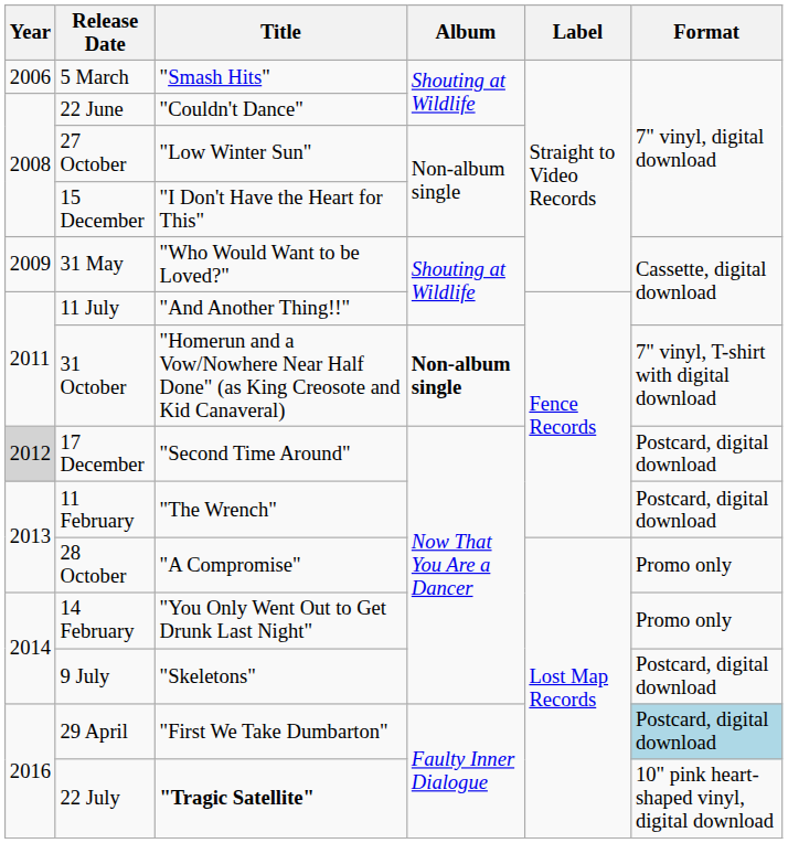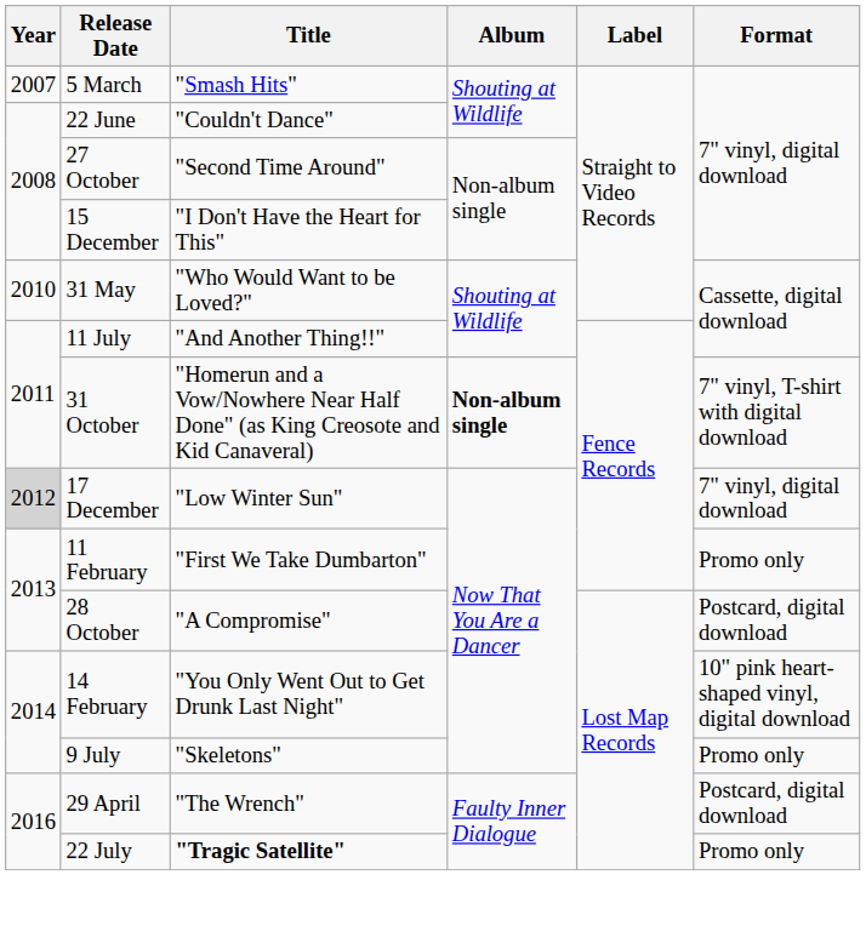 <table class="wikitable">
 <tr>
 <th>Year</th>
 <th>Release Date</th>
 <th>Title</th>
 <th>Album</th>
 <th>Label</th>
 <th>Format</th>
 </tr>
 <tr>
-<td>2006</td>
+<td>2007</td>
 <td>5 March</td>
 <td>"<a href='#'>Smash Hits</a>"</td>
 <td rowspan="2"><em><a href='#'>Shouting at Wildlife</a></em></td>
 <td rowspan="5">Straight to Video Records</td>
 <td rowspan="4">7" vinyl, digital download</td>
 </tr>
 <tr>
 <td rowspan="3">2008</td>
 <td>22 June</td>
 <td>"Couldn't Dance"</td>
 </tr>
 <tr>
 <td>27 October</td>
-<td>"Low Winter Sun"</td>
+<td>"Second Time Around"</td>
 <td rowspan="2">Non-album single</td>
 </tr>
 <tr>
 <td>15 December</td>
 <td>"I Don't Have the Heart for This"</td>
 </tr>
 <tr>
-<td>2009</td>
+<td>2010</td>
 <td>31 May</td>
 <td>"Who Would Want to be Loved?"</td>
 <td rowspan="2"><em><a href='#'>Shouting at Wildlife</a></em></td>
 <td rowspan="2">Cassette, digital download</td>
 </tr>
 <tr>
 <td rowspan="2">2011</td>
 <td>11 July</td>
 <td>"And Another Thing!!"</td>
 <td rowspan="4"><a href='#'>Fence Records</a></td>
 </tr>
 <tr>
 <td>31 October</td>
 <td>"Homerun and a Vow/Nowhere Near Half Done" (as King Creosote and Kid Canaveral)</td>
 <td><strong>Non-album single</strong></td>
 <td>7" vinyl, T-shirt with digital download</td>
 </tr>
 <tr>
 <td style="background: lightgrey;">2012</td>
 <td>17 December</td>
-<td>"Second Time Around"</td>
+<td>"Low Winter Sun"</td>
 <td rowspan="5"><em><a href='#'>Now That You Are a Dancer</a></em></td>
-<td>Postcard, digital download</td>
+<td>7" vinyl, digital download</td>
 </tr>
 <tr>
 <td rowspan="2">2013</td>
 <td>11 February</td>
-<td>"The Wrench"</td>
-<td>Postcard, digital download</td>
+<td>"First We Take Dumbarton"</td>
+<td>Promo only</td>
 </tr>
 <tr>
 <td>28 October</td>
 <td>"A Compromise"</td>
 <td rowspan="5"><a href='#'>Lost Map Records</a></td>
-<td>Promo only</td>
+<td>Postcard, digital download</td>
 </tr>
 <tr>
 <td rowspan="2">2014</td>
 <td>14 February</td>
 <td>"You Only Went Out to Get Drunk Last Night"</td>
-<td>Promo only</td>
+<td>10" pink heart-shaped vinyl, digital download</td>
 </tr>
 <tr>
 <td>9 July</td>
 <td>"Skeletons"</td>
-<td>Postcard, digital download</td>
+<td>Promo only</td>
 </tr>
 <tr>
 <td rowspan="2">2016</td>
 <td>29 April</td>
-<td>"First We Take Dumbarton"</td>
+<td>"The Wrench"</td>
 <td rowspan="2"><em><a href='#'>Faulty Inner Dialogue</a></em></td>
-<td style="background: lightblue;">Postcard, digital download</td>
+<td>Postcard, digital download</td>
 </tr>
 <tr>
 <td>22 July</td>
 <td><strong>"Tragic Satellite"</strong></td>
-<td>10" pink heart-shaped vinyl, digital download</td>
+<td>Promo only</td>
 </tr>
 <tr>
 </tr>
 </table>
